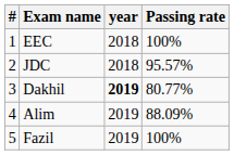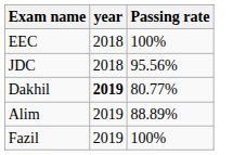 <table class="wikitable sortable">
 <tr>
-<th>#</th>
 <th>Exam name</th>
 <th>year</th>
 <th>Passing rate</th>
 </tr>
 <tr>
-<td>1</td>
 <td>EEC</td>
 <td>2018</td>
 <td>100%</td>
 </tr>
 <tr>
-<td>2</td>
 <td>JDC</td>
 <td>2018</td>
-<td>95.57%</td>
+<td>95.56%</td>
 </tr>
 <tr>
-<td>3</td>
 <td>Dakhil</td>
 <td><strong>2019</strong></td>
 <td>80.77%</td>
 </tr>
 <tr>
-<td>4</td>
 <td>Alim</td>
 <td>2019</td>
-<td>88.09%</td>
+<td>88.89%</td>
 </tr>
 <tr>
-<td>5</td>
 <td>Fazil</td>
 <td>2019</td>
 <td>100%</td>
 </tr>
 </table>
